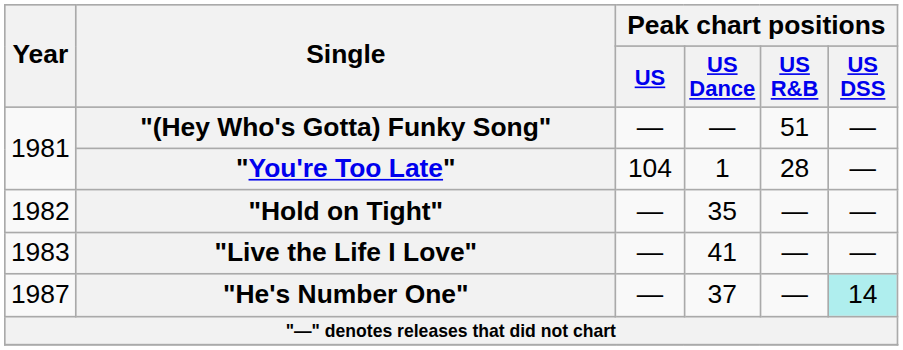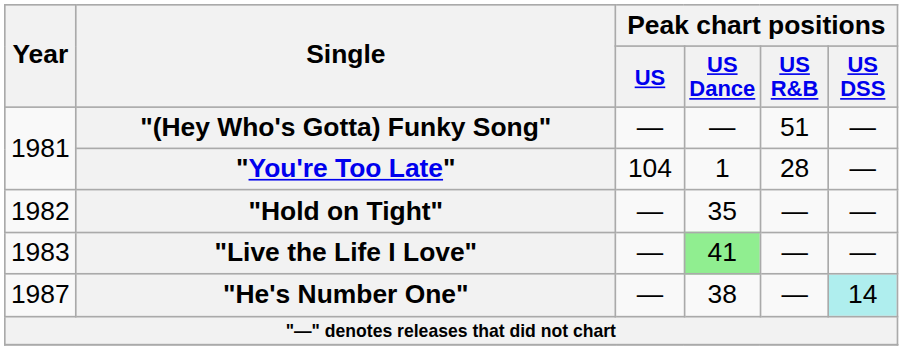 <table class="wikitable plainrowheaders" style="text-align:center;">
 <tr>
 <th rowspan="2">Year</th>
 <th rowspan="2" style="width:20em;">Single</th>
 <th colspan="4">Peak chart positions</th>
 </tr>
 <tr style="font-size:smaller;">
 <th width="35"><a href='#'>US</a><br></th>
 <th width="35"><a href='#'>US Dance</a><br></th>
 <th width="35"><a href='#'>US R&B</a><br></th>
 <th width="35"><a href='#'>US DSS</a><br></th>
 </tr>
 <tr>
 <td rowspan="2">1981</td>
 <th scope="row">"(Hey Who's Gotta) Funky Song"</th>
 <td>—</td>
 <td>—</td>
 <td>51</td>
 <td>—</td>
 </tr>
 <tr>
 <th scope="row">"<a href='#'>You're Too Late</a>"</th>
 <td>104</td>
 <td>1</td>
 <td>28</td>
 <td>—</td>
 </tr>
 <tr>
 <td>1982</td>
 <th scope="row">"Hold on Tight"</th>
 <td>—</td>
 <td>35</td>
 <td>—</td>
 <td>—</td>
 </tr>
 <tr>
 <td>1983</td>
 <th scope="row">"Live the Life I Love"</th>
 <td>—</td>
-<td>41</td>
+<td style="background: lightgreen;">41</td>
 <td>—</td>
 <td>—</td>
 </tr>
 <tr>
 <td>1987</td>
 <th scope="row">"He's Number One"</th>
 <td>—</td>
-<td>37</td>
+<td>38</td>
 <td>—</td>
 <td style="background: paleturquoise;">14</td>
 </tr>
 <tr>
 <th colspan="12" style="font-size:8pt">"—" denotes releases that did not chart</th>
 </tr>
 <tr>
 </tr>
 </table>
